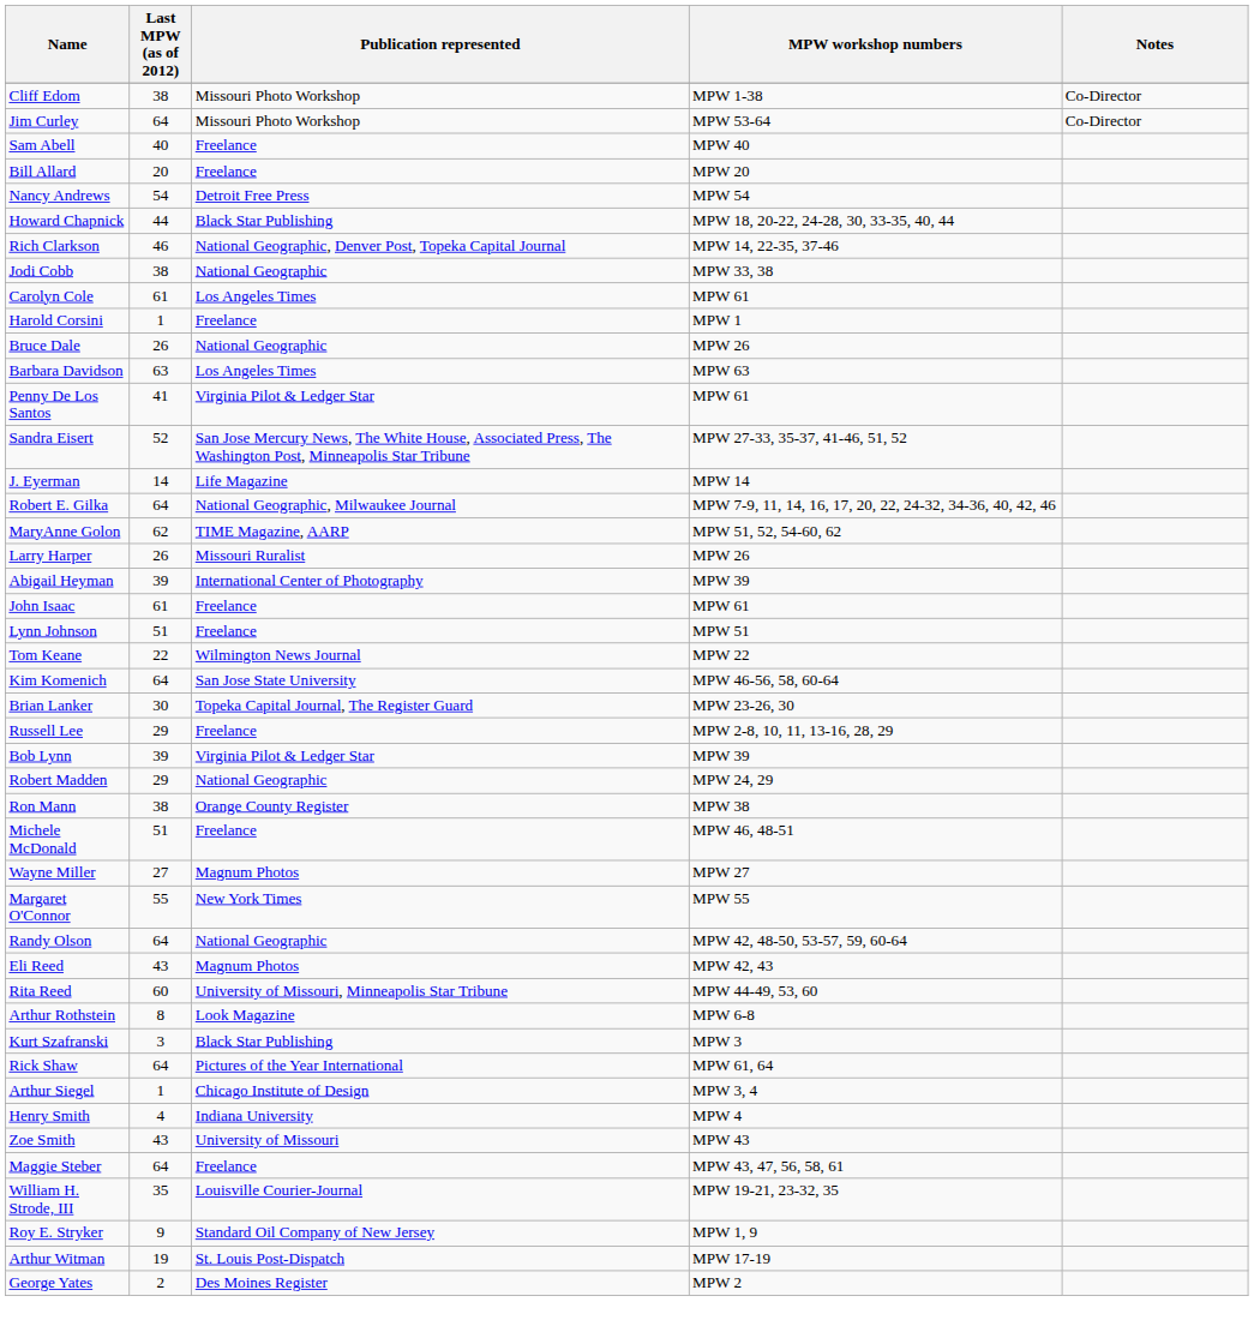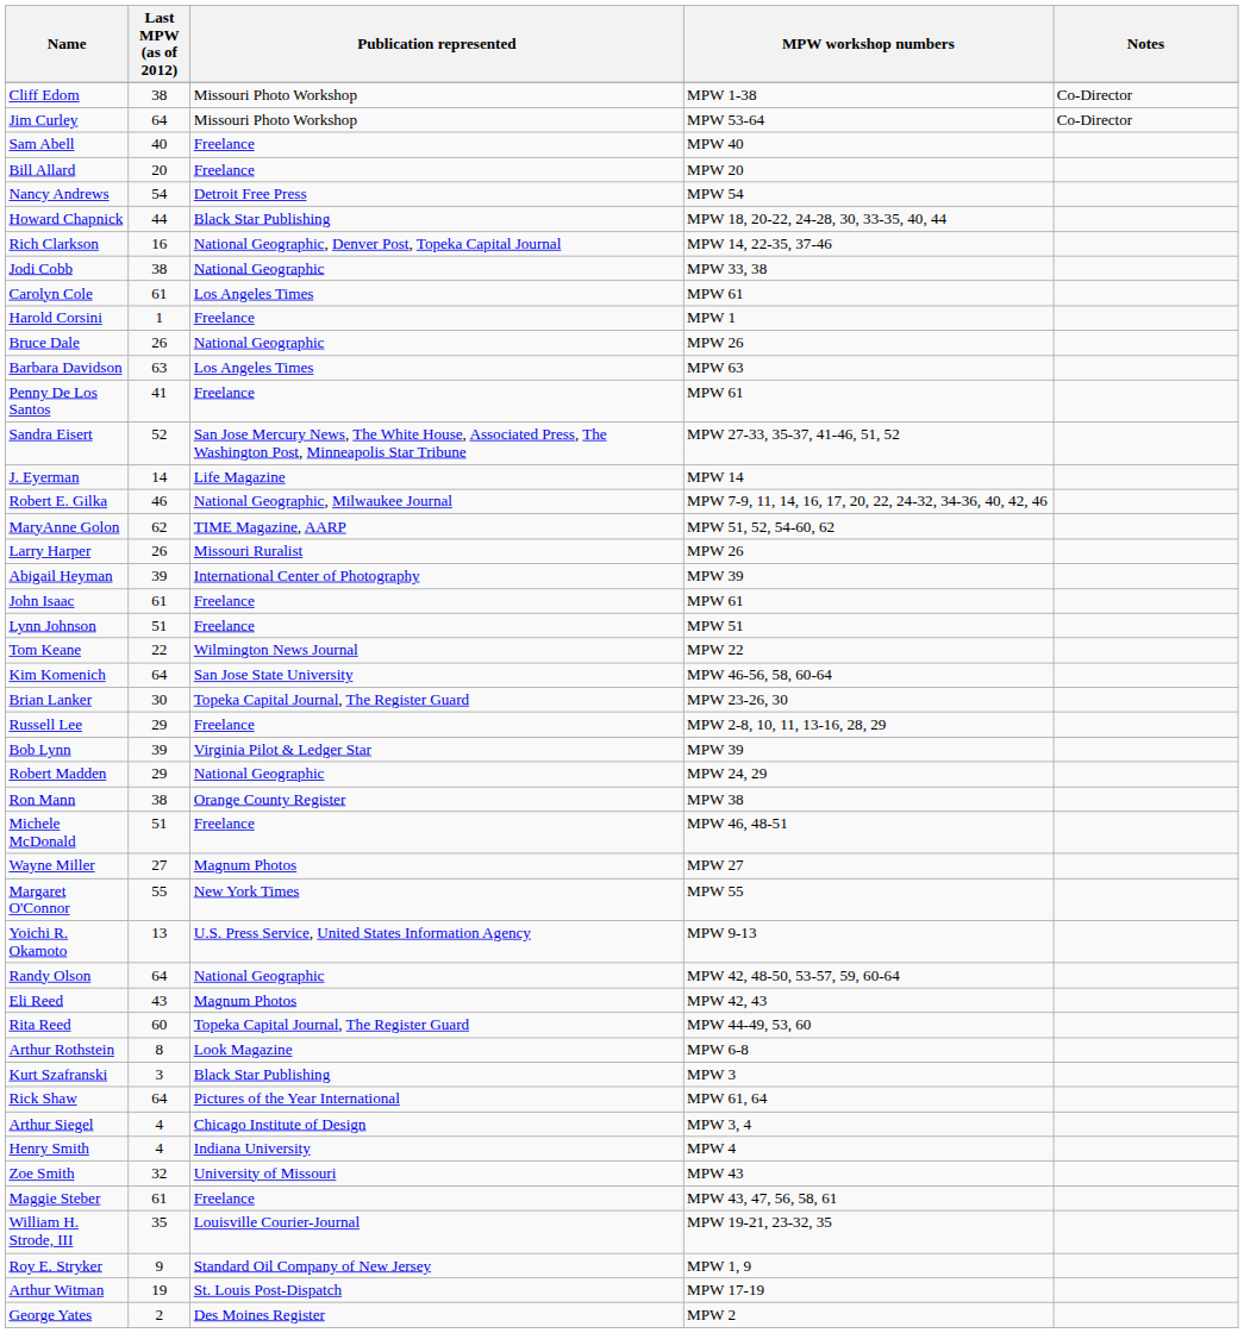 <table class="wikitable sortable" style="width:100%">
 <tr>
 <th width="10%">Name</th>
 <th width="5%">Last MPW (as of 2012)</th>
 <th width="40%">Publication represented</th>
 <th width="30%">MPW workshop numbers</th>
 <th width="*">Notes</th>
 </tr>
 <tr valign="top">
 </tr>
 <tr valign="top">
 <td><a href='#'>Cliff Edom</a></td>
 <td align="center">38</td>
 <td align="left">Missouri Photo Workshop</td>
 <td align="left">MPW 1-38</td>
 <td align="left">Co-Director</td>
 </tr>
 <tr valign="top">
 <td><a href='#'>Jim Curley</a></td>
 <td align="center">64</td>
 <td align="left">Missouri Photo Workshop</td>
 <td align="left">MPW 53-64</td>
 <td align="left">Co-Director</td>
 </tr>
 <tr valign="top">
 <td><a href='#'>Sam Abell</a></td>
 <td align="center">40</td>
 <td align="left"><a href='#'>Freelance</a></td>
 <td align="left">MPW 40</td>
 <td align="left"></td>
 </tr>
 <tr valign="top">
 <td><a href='#'>Bill Allard</a></td>
 <td align="center">20</td>
 <td align="left"><a href='#'>Freelance</a></td>
 <td align="left">MPW 20</td>
 <td align="left"></td>
 </tr>
 <tr valign="top">
 <td><a href='#'>Nancy Andrews</a></td>
 <td align="center">54</td>
 <td align="left"><a href='#'>Detroit Free Press</a></td>
 <td align="left">MPW 54</td>
 <td align="left"></td>
 </tr>
 <tr valign="top">
 <td><a href='#'>Howard Chapnick</a></td>
 <td align="center">44</td>
 <td align="left"><a href='#'>Black Star Publishing</a></td>
 <td align="left">MPW 18, 20-22, 24-28, 30, 33-35, 40, 44</td>
 <td align="left"></td>
 </tr>
 <tr valign="top">
 <td><a href='#'>Rich Clarkson</a></td>
-<td align="center">46</td>
+<td align="center">16</td>
 <td align="left"><a href='#'>National Geographic</a>, <a href='#'>Denver Post</a>, <a href='#'>Topeka Capital Journal</a></td>
 <td align="left">MPW 14, 22-35, 37-46</td>
 <td align="left"></td>
 </tr>
 <tr valign="top">
 <td><a href='#'>Jodi Cobb</a></td>
 <td align="center">38</td>
 <td align="left"><a href='#'>National Geographic</a></td>
 <td align="left">MPW 33, 38</td>
 <td align="left"></td>
 </tr>
 <tr valign="top">
 <td><a href='#'>Carolyn Cole</a></td>
 <td align="center">61</td>
 <td align="left"><a href='#'>Los Angeles Times</a></td>
 <td align="left">MPW 61</td>
 <td align="left"></td>
 </tr>
 <tr valign="top">
 <td><a href='#'>Harold Corsini</a></td>
 <td align="center">1</td>
 <td align="left"><a href='#'>Freelance</a></td>
 <td align="left">MPW 1</td>
 <td align="left"></td>
 </tr>
 <tr valign="top">
 <td><a href='#'>Bruce Dale</a></td>
 <td align="center">26</td>
 <td align="left"><a href='#'>National Geographic</a></td>
 <td align="left">MPW 26</td>
 <td align="left"></td>
 </tr>
 <tr valign="top">
 <td><a href='#'>Barbara Davidson</a></td>
 <td align="center">63</td>
 <td align="left"><a href='#'>Los Angeles Times</a></td>
 <td align="left">MPW 63</td>
 <td align="left"></td>
 </tr>
 <tr valign="top">
 <td><a href='#'>Penny De Los Santos</a></td>
 <td align="center">41</td>
-<td align="left"><a href='#'>Virginia Pilot & Ledger Star</a></td>
+<td align="left"><a href='#'>Freelance</a></td>
 <td align="left">MPW 61</td>
 <td align="left"></td>
 </tr>
 <tr valign="top">
 <td><a href='#'>Sandra Eisert</a></td>
 <td align="center">52</td>
 <td align="left"><a href='#'>San Jose Mercury News</a>, <a href='#'>The White House</a>, <a href='#'>Associated Press</a>, <a href='#'>The Washington Post</a>, <a href='#'>Minneapolis Star Tribune</a></td>
 <td align="left">MPW 27-33, 35-37, 41-46, 51, 52</td>
 <td align="left"></td>
 </tr>
 <tr valign="top">
 <td><a href='#'>J. Eyerman</a></td>
 <td align="center">14</td>
 <td align="left"><a href='#'>Life Magazine</a></td>
 <td align="left">MPW 14</td>
 <td align="left"></td>
 </tr>
 <tr valign="top">
 <td><a href='#'>Robert E. Gilka</a></td>
-<td align="center">64</td>
+<td align="center">46</td>
 <td align="left"><a href='#'>National Geographic</a>, <a href='#'>Milwaukee Journal</a></td>
 <td align="left">MPW 7-9, 11, 14, 16, 17, 20, 22, 24-32, 34-36, 40, 42, 46</td>
 <td align="left"></td>
 </tr>
 <tr valign="top">
 <td><a href='#'>MaryAnne Golon</a></td>
 <td align="center">62</td>
 <td align="left"><a href='#'>TIME Magazine</a>, <a href='#'>AARP</a></td>
 <td align="left">MPW 51, 52, 54-60, 62</td>
 <td align="left"></td>
 </tr>
 <tr valign="top">
 <td><a href='#'>Larry Harper</a></td>
 <td align="center">26</td>
 <td align="left"><a href='#'>Missouri Ruralist</a></td>
 <td align="left">MPW 26</td>
 <td align="left"></td>
 </tr>
 <tr valign="top">
 <td><a href='#'>Abigail Heyman</a></td>
 <td align="center">39</td>
 <td align="left"><a href='#'>International Center of Photography</a></td>
 <td align="left">MPW 39</td>
 <td align="left"></td>
 </tr>
 <tr valign="top">
 <td><a href='#'>John Isaac</a></td>
 <td align="center">61</td>
 <td align="left"><a href='#'>Freelance</a></td>
 <td align="left">MPW 61</td>
 <td align="left"></td>
 </tr>
 <tr valign="top">
 <td><a href='#'>Lynn Johnson</a></td>
 <td align="center">51</td>
 <td align="left"><a href='#'>Freelance</a></td>
 <td align="left">MPW 51</td>
 <td align="left"></td>
 </tr>
 <tr valign="top">
 <td><a href='#'>Tom Keane</a></td>
 <td align="center">22</td>
 <td align="left"><a href='#'>Wilmington News Journal</a></td>
 <td align="left">MPW 22</td>
 <td align="left"></td>
 </tr>
 <tr valign="top">
 <td><a href='#'>Kim Komenich</a></td>
 <td align="center">64</td>
 <td align="left"><a href='#'>San Jose State University</a></td>
 <td align="left">MPW 46-56, 58, 60-64</td>
 <td align="left"></td>
 </tr>
 <tr valign="top">
 <td><a href='#'>Brian Lanker</a></td>
 <td align="center">30</td>
 <td align="left"><a href='#'>Topeka Capital Journal</a>, <a href='#'>The Register Guard</a></td>
 <td align="left">MPW 23-26, 30</td>
 <td align="left"></td>
 </tr>
 <tr valign="top">
 <td><a href='#'>Russell Lee</a></td>
 <td align="center">29</td>
 <td align="left"><a href='#'>Freelance</a></td>
 <td align="left">MPW 2-8, 10, 11, 13-16, 28, 29</td>
 <td align="left"></td>
 </tr>
 <tr valign="top">
 <td><a href='#'>Bob Lynn</a></td>
 <td align="center">39</td>
 <td align="left"><a href='#'>Virginia Pilot & Ledger Star</a></td>
 <td align="left">MPW 39</td>
 <td align="left"></td>
 </tr>
 <tr valign="top">
 <td><a href='#'>Robert Madden</a></td>
 <td align="center">29</td>
 <td align="left"><a href='#'>National Geographic</a></td>
 <td align="left">MPW 24, 29</td>
 <td align="left"></td>
 </tr>
 <tr valign="top">
 <td><a href='#'>Ron Mann</a></td>
 <td align="center">38</td>
 <td align="left"><a href='#'>Orange County Register</a></td>
 <td align="left">MPW 38</td>
 <td align="left"></td>
 </tr>
 <tr valign="top">
 <td><a href='#'>Michele McDonald</a></td>
 <td align="center">51</td>
 <td align="left"><a href='#'>Freelance</a></td>
 <td align="left">MPW 46, 48-51</td>
 <td align="left"></td>
 </tr>
 <tr valign="top">
 <td><a href='#'>Wayne Miller</a></td>
 <td align="center">27</td>
 <td align="left"><a href='#'>Magnum Photos</a></td>
 <td align="left">MPW 27</td>
 <td align="left"></td>
 </tr>
 <tr valign="top">
 <td><a href='#'>Margaret O'Connor</a></td>
 <td align="center">55</td>
 <td align="left"><a href='#'>New York Times</a></td>
 <td align="left">MPW 55</td>
 <td align="left"></td>
 </tr>
 <tr valign="top">
+<td><a href='#'>Yoichi R. Okamoto</a></td>
+<td align="center">13</td>
+<td align="left"><a href='#'>U.S. Press Service</a>, <a href='#'>United States Information Agency</a></td>
+<td align="left">MPW 9-13</td>
+<td align="left"></td>
+</tr>
+<tr valign="top">
 <td><a href='#'>Randy Olson</a></td>
 <td align="center">64</td>
 <td align="left"><a href='#'>National Geographic</a></td>
 <td align="left">MPW 42, 48-50, 53-57, 59, 60-64</td>
 <td align="left"></td>
 </tr>
 <tr valign="top">
 <td><a href='#'>Eli Reed</a></td>
 <td align="center">43</td>
 <td align="left"><a href='#'>Magnum Photos</a></td>
 <td align="left">MPW 42, 43</td>
 <td align="left"></td>
 </tr>
 <tr valign="top">
 <td><a href='#'>Rita Reed</a></td>
 <td align="center">60</td>
-<td align="left"><a href='#'>University of Missouri</a>, <a href='#'>Minneapolis Star Tribune</a></td>
+<td align="left"><a href='#'>Topeka Capital Journal</a>, <a href='#'>The Register Guard</a></td>
 <td align="left">MPW 44-49, 53, 60</td>
 <td align="left"></td>
 </tr>
 <tr valign="top">
 <td><a href='#'>Arthur Rothstein</a></td>
 <td align="center">8</td>
 <td align="left"><a href='#'>Look Magazine</a></td>
 <td align="left">MPW 6-8</td>
 <td align="left"></td>
 </tr>
 <tr valign="top">
 <td><a href='#'>Kurt Szafranski</a></td>
 <td align="center">3</td>
 <td align="left"><a href='#'>Black Star Publishing</a></td>
 <td align="left">MPW 3</td>
 <td align="left"></td>
 </tr>
 <tr valign="top">
 <td><a href='#'>Rick Shaw</a></td>
 <td align="center">64</td>
 <td align="left"><a href='#'>Pictures of the Year International</a></td>
 <td align="left">MPW 61, 64</td>
 <td align="left"></td>
 </tr>
 <tr valign="top">
 <td><a href='#'>Arthur Siegel</a></td>
-<td align="center">1</td>
+<td align="center">4</td>
 <td align="left"><a href='#'>Chicago Institute of Design</a></td>
 <td align="left">MPW 3, 4</td>
 <td align="left"></td>
 </tr>
 <tr valign="top">
 <td><a href='#'>Henry Smith</a></td>
 <td align="center">4</td>
 <td align="left"><a href='#'>Indiana University</a></td>
 <td align="left">MPW 4</td>
 <td align="left"></td>
 </tr>
 <tr valign="top">
 <td><a href='#'>Zoe Smith</a></td>
-<td align="center">43</td>
+<td align="center">32</td>
 <td align="left"><a href='#'>University of Missouri</a></td>
 <td align="left">MPW 43</td>
 <td align="left"></td>
 </tr>
 <tr valign="top">
 <td><a href='#'>Maggie Steber</a></td>
-<td align="center">64</td>
+<td align="center">61</td>
 <td align="left"><a href='#'>Freelance</a></td>
 <td align="left">MPW 43, 47, 56, 58, 61</td>
 <td align="left"></td>
 </tr>
 <tr valign="top">
 <td><a href='#'>William H. Strode, III</a></td>
 <td align="center">35</td>
 <td align="left"><a href='#'>Louisville Courier-Journal</a></td>
 <td align="left">MPW 19-21, 23-32, 35</td>
 <td align="left"></td>
 </tr>
 <tr valign="top">
 <td><a href='#'>Roy E. Stryker</a></td>
 <td align="center">9</td>
 <td align="left"><a href='#'>Standard Oil Company of New Jersey</a></td>
 <td align="left">MPW 1, 9</td>
 <td align="left"></td>
 </tr>
 <tr valign="top">
 <td><a href='#'>Arthur Witman</a></td>
 <td align="center">19</td>
 <td align="left"><a href='#'>St. Louis Post-Dispatch</a></td>
 <td align="left">MPW 17-19</td>
 <td align="left"></td>
 </tr>
 <tr valign="top">
 <td><a href='#'>George Yates</a></td>
 <td align="center">2</td>
 <td align="left"><a href='#'>Des Moines Register</a></td>
 <td align="left">MPW 2</td>
 <td align="left"></td>
 </tr>
 </table>
